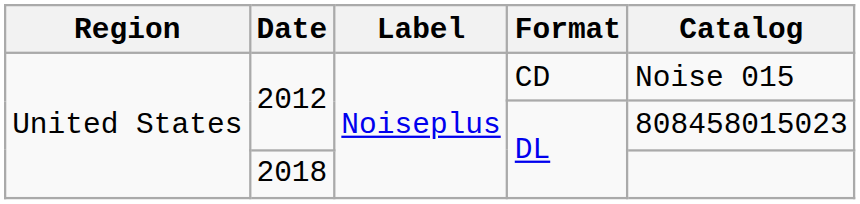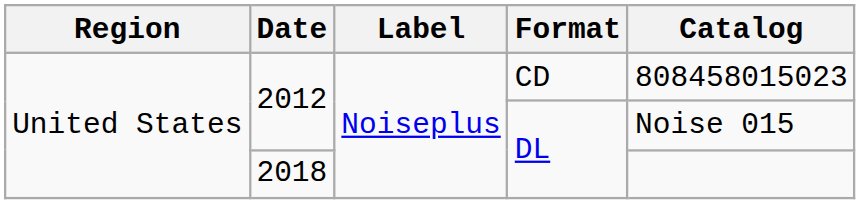 <table class="wikitable">
 <tr>
 <th>Region</th>
 <th>Date</th>
 <th>Label</th>
 <th>Format</th>
 <th>Catalog</th>
 </tr>
 <tr>
 <td rowspan="3">United States</td>
 <td rowspan="2">2012</td>
 <td rowspan="3"><a href='#'>Noiseplus</a></td>
 <td>CD</td>
-<td>Noise 015</td>
+<td>808458015023</td>
 </tr>
 <tr>
 <td rowspan="2"><a href='#'>DL</a></td>
-<td>808458015023</td>
+<td>Noise 015</td>
 </tr>
 <tr>
 <td>2018</td>
 <td></td>
 </tr>
 </table>
